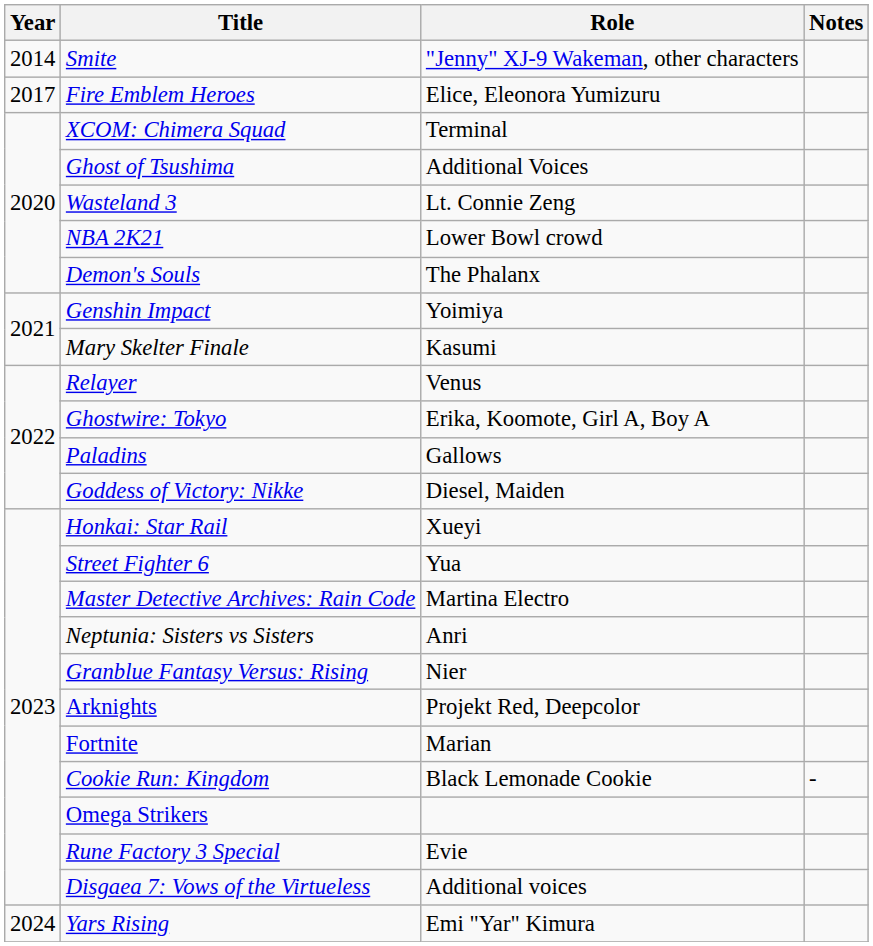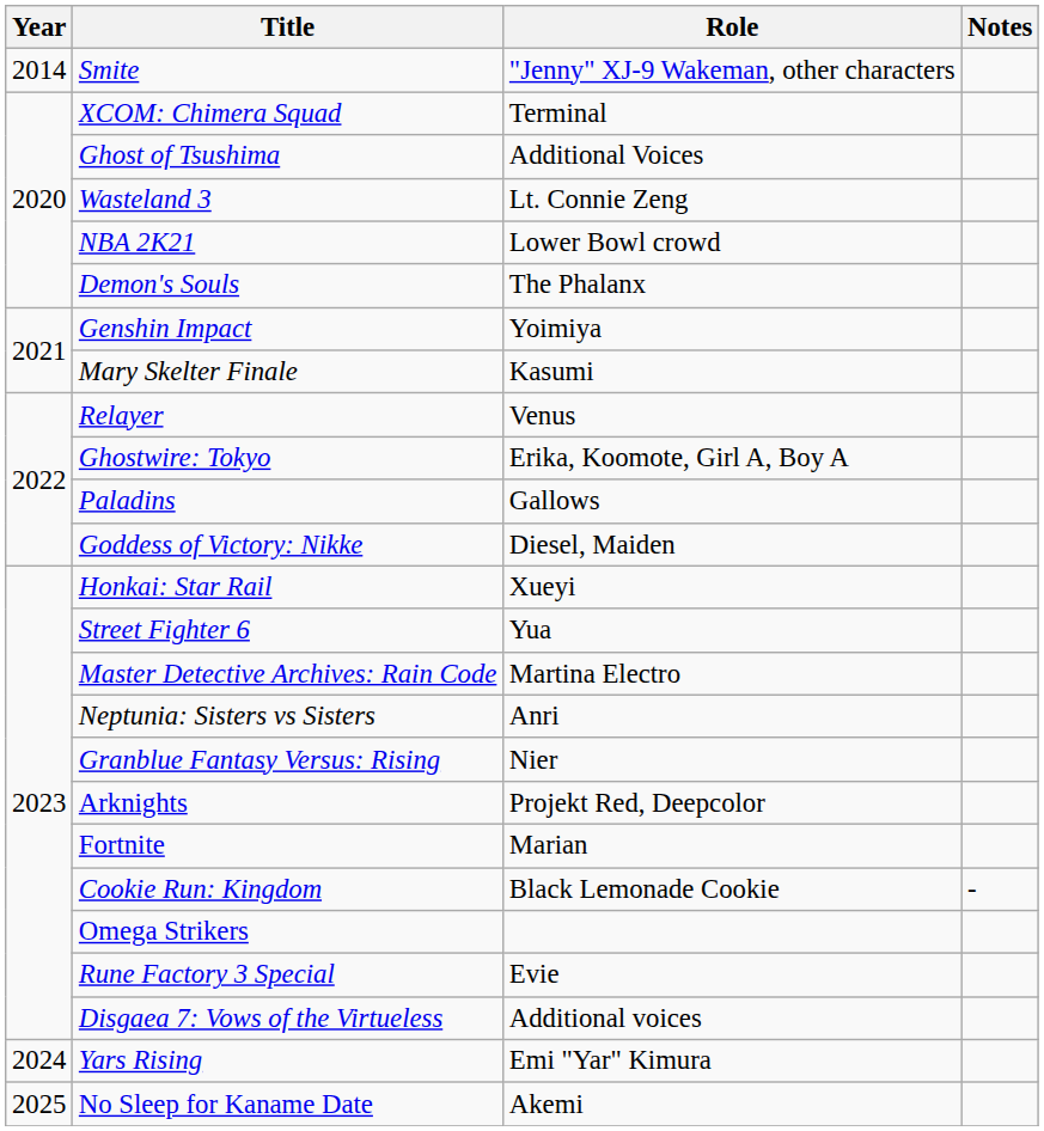 <table class="wikitable">
 <tr>
 <th>Year</th>
 <th>Title</th>
 <th>Role</th>
 <th>Notes</th>
 </tr>
 <tr>
 <td>2014</td>
 <td><em><a href='#'>Smite</a></em></td>
 <td><a href='#'>"Jenny" XJ-9 Wakeman</a>, other characters</td>
-<td></td>
-</tr>
-<tr>
-<td>2017</td>
-<td><em><a href='#'>Fire Emblem Heroes</a></em></td>
-<td>Elice, Eleonora Yumizuru</td>
 <td></td>
 </tr>
 <tr>
 <td rowspan="5">2020</td>
 <td><em><a href='#'>XCOM: Chimera Squad</a></em></td>
 <td>Terminal</td>
 <td></td>
 </tr>
 <tr>
 <td><em><a href='#'>Ghost of Tsushima</a></em></td>
 <td>Additional Voices</td>
 <td></td>
 </tr>
 <tr>
 <td><em><a href='#'>Wasteland 3</a></em></td>
 <td>Lt. Connie Zeng</td>
 <td></td>
 </tr>
 <tr>
 <td><em><a href='#'>NBA 2K21</a></em></td>
 <td>Lower Bowl crowd</td>
 <td></td>
 </tr>
 <tr>
 <td><em><a href='#'>Demon's Souls</a></em></td>
 <td>The Phalanx</td>
 <td></td>
 </tr>
 <tr>
 <td rowspan="2">2021</td>
 <td><em><a href='#'>Genshin Impact</a></em></td>
 <td>Yoimiya</td>
 <td></td>
 </tr>
 <tr>
 <td><em>Mary Skelter Finale</em></td>
 <td>Kasumi</td>
 <td></td>
 </tr>
 <tr>
 <td rowspan="4">2022</td>
 <td><em><a href='#'>Relayer</a></em></td>
 <td>Venus</td>
 <td></td>
 </tr>
 <tr>
 <td><em><a href='#'>Ghostwire: Tokyo</a></em></td>
 <td>Erika, Koomote, Girl A, Boy A</td>
 <td></td>
 </tr>
 <tr>
 <td><em><a href='#'>Paladins</a></em></td>
 <td>Gallows</td>
 <td></td>
 </tr>
 <tr>
 <td><em><a href='#'>Goddess of Victory: Nikke</a></em></td>
 <td>Diesel, Maiden</td>
 <td></td>
 </tr>
 <tr>
 <td rowspan="11">2023</td>
 <td><em><a href='#'>Honkai: Star Rail</a></em></td>
 <td>Xueyi</td>
 <td></td>
 </tr>
 <tr>
 <td><em><a href='#'>Street Fighter 6</a></em></td>
 <td>Yua</td>
 <td></td>
 </tr>
 <tr>
 <td><em><a href='#'>Master Detective Archives: Rain Code</a></em></td>
 <td>Martina Electro</td>
 <td></td>
 </tr>
 <tr>
 <td><em>Neptunia: Sisters vs Sisters</em></td>
 <td>Anri</td>
 <td></td>
 </tr>
 <tr>
 <td><em><a href='#'>Granblue Fantasy Versus: Rising</a></em></td>
 <td>Nier</td>
 <td></td>
 </tr>
 <tr>
 <td><a href='#'>Arknights</a></td>
 <td>Projekt Red, Deepcolor</td>
 <td></td>
 </tr>
 <tr>
 <td><a href='#'>Fortnite</a></td>
 <td>Marian</td>
 <td></td>
 </tr>
 <tr>
 <td><em><a href='#'>Cookie Run: Kingdom</a></em></td>
 <td>Black Lemonade Cookie</td>
 <td>-</td>
 </tr>
 <tr>
 <td><a href='#'>Omega Strikers</a></td>
 <td></td>
 <td></td>
 </tr>
 <tr>
 <td><em><a href='#'>Rune Factory 3 Special</a></em></td>
 <td>Evie</td>
 <td></td>
 </tr>
 <tr>
 <td><em><a href='#'>Disgaea 7: Vows of the Virtueless</a></em></td>
 <td>Additional voices</td>
 <td></td>
 </tr>
 <tr>
 <td rowspan="1">2024</td>
 <td><em><a href='#'>Yars Rising</a></em></td>
 <td>Emi "Yar" Kimura</td>
 <td></td>
 </tr>
+<tr>
+<td>2025</td>
+<td><a href='#'>No Sleep for Kaname Date</a></td>
+<td>Akemi</td>
+<td></td>
+</tr>
 </table>
